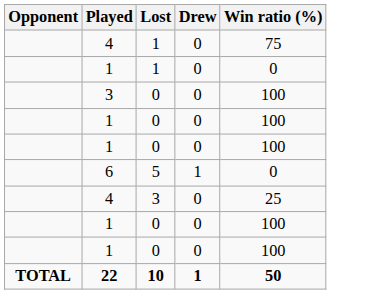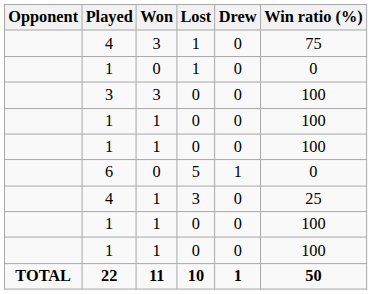 <table class="wikitable sortable" style="text-align: center;">
 <tr>
 <th>Opponent</th>
 <th>Played</th>
+<th>Won</th>
 <th>Lost</th>
 <th>Drew</th>
 <th>Win ratio (%)</th>
 </tr>
 <tr align=center>
 <td align=left></td>
 <td>4</td>
+<td>3</td>
 <td>1</td>
 <td>0</td>
 <td>75</td>
 </tr>
 <tr align=center>
 <td align=left></td>
 <td>1</td>
+<td>0</td>
 <td>1</td>
 <td>0</td>
 <td>0</td>
 </tr>
 <tr align=center>
 <td align=left></td>
+<td>3</td>
 <td>3</td>
 <td>0</td>
 <td>0</td>
 <td>100</td>
 </tr>
 <tr align=center>
 <td align=left></td>
 <td>1</td>
+<td>1</td>
 <td>0</td>
 <td>0</td>
 <td>100</td>
 </tr>
 <tr align=center>
 <td align=left></td>
+<td>1</td>
 <td>1</td>
 <td>0</td>
 <td>0</td>
 <td>100</td>
 </tr>
 <tr align=center>
 <td align=left></td>
 <td>6</td>
+<td>0</td>
 <td>5</td>
 <td>1</td>
 <td>0</td>
 </tr>
 <tr align=center>
 <td align=left></td>
 <td>4</td>
+<td>1</td>
 <td>3</td>
 <td>0</td>
 <td>25</td>
 </tr>
 <tr align=center>
 <td align=left></td>
+<td>1</td>
 <td>1</td>
 <td>0</td>
 <td>0</td>
 <td>100</td>
 </tr>
 <tr align=center>
 <td align=left></td>
 <td>1</td>
+<td>1</td>
 <td>0</td>
 <td>0</td>
 <td>100</td>
 </tr>
 <tr align=center style="font-weight:bold;">
 <td>TOTAL</td>
 <td>22</td>
+<td>11</td>
 <td>10</td>
 <td>1</td>
 <td>50</td>
 </tr>
 </table>
